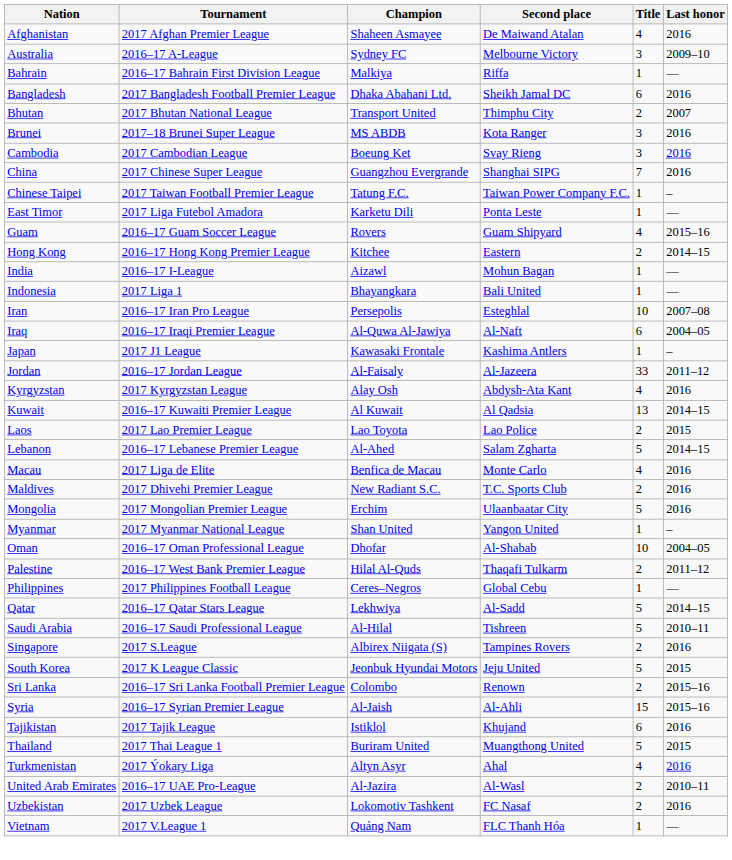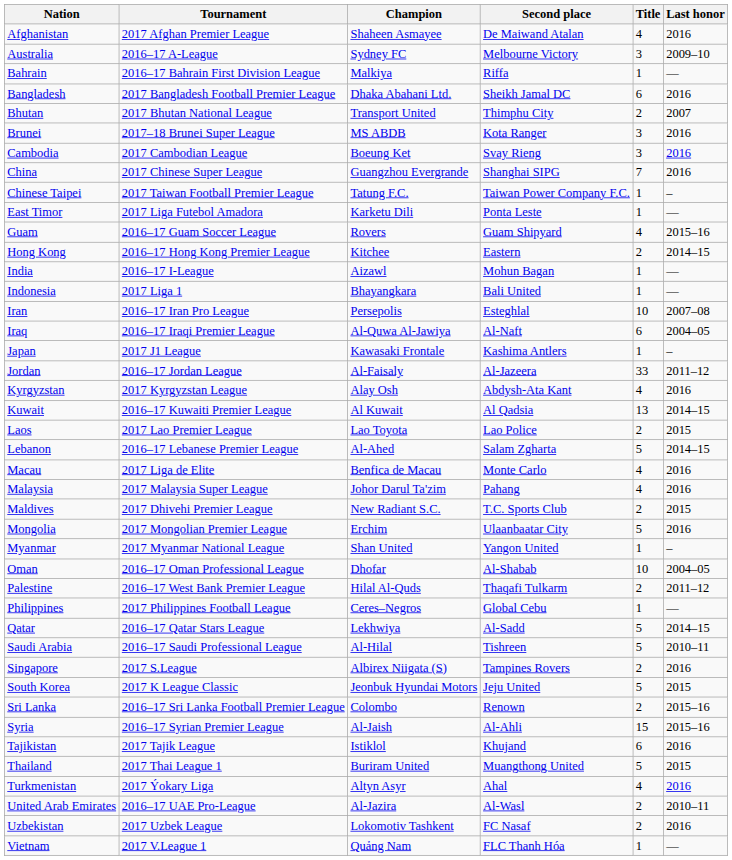 <table class="wikitable sortable">
 <tr>
 <th>Nation</th>
 <th>Tournament</th>
 <th>Champion</th>
 <th>Second place</th>
 <th data-sort-type="number">Title</th>
 <th>Last honor</th>
 </tr>
 <tr>
 <td> <a href='#'>Afghanistan</a></td>
 <td><a href='#'>2017 Afghan Premier League</a></td>
 <td><a href='#'>Shaheen Asmayee</a></td>
 <td><a href='#'>De Maiwand Atalan</a></td>
 <td>4</td>
 <td>2016</td>
 </tr>
 <tr>
 <td> <a href='#'>Australia</a></td>
 <td><a href='#'>2016–17 A-League</a></td>
 <td><a href='#'>Sydney FC</a></td>
 <td><a href='#'>Melbourne Victory</a></td>
 <td>3</td>
 <td>2009–10</td>
 </tr>
 <tr>
 <td> <a href='#'>Bahrain</a></td>
 <td><a href='#'>2016–17 Bahrain First Division League</a></td>
 <td><a href='#'>Malkiya</a></td>
 <td><a href='#'>Riffa</a></td>
 <td>1</td>
 <td>—</td>
 </tr>
 <tr>
 <td> <a href='#'>Bangladesh</a></td>
 <td><a href='#'>2017 Bangladesh Football Premier League</a></td>
 <td><a href='#'>Dhaka Abahani Ltd.</a></td>
 <td><a href='#'>Sheikh Jamal DC</a></td>
 <td>6</td>
 <td>2016</td>
 </tr>
 <tr>
 <td> <a href='#'>Bhutan</a></td>
 <td><a href='#'>2017 Bhutan National League</a></td>
 <td><a href='#'>Transport United</a></td>
 <td><a href='#'>Thimphu City</a></td>
 <td>2</td>
 <td>2007</td>
 </tr>
 <tr>
 <td> <a href='#'>Brunei</a></td>
 <td><a href='#'>2017–18 Brunei Super League</a></td>
 <td><a href='#'>MS ABDB</a></td>
 <td><a href='#'>Kota Ranger</a></td>
 <td>3</td>
 <td>2016</td>
 </tr>
 <tr>
 <td> <a href='#'>Cambodia</a></td>
 <td><a href='#'>2017 Cambodian League</a></td>
 <td><a href='#'>Boeung Ket</a></td>
 <td><a href='#'>Svay Rieng</a></td>
 <td>3</td>
 <td><a href='#'>2016</a></td>
 </tr>
 <tr>
 <td> <a href='#'>China</a></td>
 <td><a href='#'>2017 Chinese Super League</a></td>
 <td><a href='#'>Guangzhou Evergrande</a></td>
 <td><a href='#'>Shanghai SIPG</a></td>
 <td>7</td>
 <td>2016</td>
 </tr>
 <tr>
 <td> <a href='#'>Chinese Taipei</a></td>
 <td><a href='#'>2017 Taiwan Football Premier League</a></td>
 <td><a href='#'>Tatung F.C.</a></td>
 <td><a href='#'>Taiwan Power Company F.C.</a></td>
 <td>1</td>
 <td>–</td>
 </tr>
 <tr>
 <td> <a href='#'>East Timor</a></td>
 <td><a href='#'>2017 Liga Futebol Amadora</a></td>
 <td><a href='#'>Karketu Dili</a></td>
 <td><a href='#'>Ponta Leste</a></td>
 <td>1</td>
 <td>—</td>
 </tr>
 <tr>
 <td> <a href='#'>Guam</a></td>
 <td><a href='#'>2016–17 Guam Soccer League</a></td>
 <td><a href='#'>Rovers</a></td>
 <td><a href='#'>Guam Shipyard</a></td>
 <td>4</td>
 <td>2015–16</td>
 </tr>
 <tr>
 <td> <a href='#'>Hong Kong</a></td>
 <td><a href='#'>2016–17 Hong Kong Premier League</a></td>
 <td><a href='#'>Kitchee</a></td>
 <td><a href='#'>Eastern</a></td>
 <td>2</td>
 <td>2014–15</td>
 </tr>
 <tr>
 <td> <a href='#'>India</a></td>
 <td><a href='#'>2016–17 I-League</a></td>
 <td><a href='#'>Aizawl</a></td>
 <td><a href='#'>Mohun Bagan</a></td>
 <td>1</td>
 <td>—</td>
 </tr>
 <tr>
 <td> <a href='#'>Indonesia</a></td>
 <td><a href='#'>2017 Liga 1</a></td>
 <td><a href='#'>Bhayangkara</a></td>
 <td><a href='#'>Bali United</a></td>
 <td>1</td>
 <td>—</td>
 </tr>
 <tr>
 <td> <a href='#'>Iran</a></td>
 <td><a href='#'>2016–17 Iran Pro League</a></td>
 <td><a href='#'>Persepolis</a></td>
 <td><a href='#'>Esteghlal</a></td>
 <td>10</td>
 <td>2007–08</td>
 </tr>
 <tr>
 <td> <a href='#'>Iraq</a></td>
 <td><a href='#'>2016–17 Iraqi Premier League</a></td>
 <td><a href='#'>Al-Quwa Al-Jawiya</a></td>
 <td><a href='#'>Al-Naft</a></td>
 <td>6</td>
 <td>2004–05</td>
 </tr>
 <tr>
 <td> <a href='#'>Japan</a></td>
 <td><a href='#'>2017 J1 League</a></td>
 <td><a href='#'>Kawasaki Frontale</a></td>
 <td><a href='#'>Kashima Antlers</a></td>
 <td>1</td>
 <td>–</td>
 </tr>
 <tr>
 <td> <a href='#'>Jordan</a></td>
 <td><a href='#'>2016–17 Jordan League</a></td>
 <td><a href='#'>Al-Faisaly</a></td>
 <td><a href='#'>Al-Jazeera</a></td>
 <td>33</td>
 <td>2011–12</td>
 </tr>
 <tr>
 <td> <a href='#'>Kyrgyzstan</a></td>
 <td><a href='#'>2017 Kyrgyzstan League</a></td>
 <td><a href='#'>Alay Osh</a></td>
 <td><a href='#'>Abdysh-Ata Kant</a></td>
 <td>4</td>
 <td>2016</td>
 </tr>
 <tr>
 <td> <a href='#'>Kuwait</a></td>
 <td><a href='#'>2016–17 Kuwaiti Premier League</a></td>
 <td><a href='#'>Al Kuwait</a></td>
 <td><a href='#'>Al Qadsia</a></td>
 <td>13</td>
 <td>2014–15</td>
 </tr>
 <tr>
 <td> <a href='#'>Laos</a></td>
 <td><a href='#'>2017 Lao Premier League</a></td>
 <td><a href='#'>Lao Toyota</a></td>
 <td><a href='#'>Lao Police</a></td>
 <td>2</td>
 <td>2015</td>
 </tr>
 <tr>
 <td> <a href='#'>Lebanon</a></td>
 <td><a href='#'>2016–17 Lebanese Premier League</a></td>
 <td><a href='#'>Al-Ahed</a></td>
 <td><a href='#'>Salam Zgharta</a></td>
 <td>5</td>
 <td>2014–15</td>
 </tr>
 <tr>
 <td> <a href='#'>Macau</a></td>
 <td><a href='#'>2017 Liga de Elite</a></td>
 <td><a href='#'>Benfica de Macau</a></td>
 <td><a href='#'>Monte Carlo</a></td>
 <td>4</td>
 <td>2016</td>
 </tr>
 <tr>
+<td> <a href='#'>Malaysia</a></td>
+<td><a href='#'>2017 Malaysia Super League</a></td>
+<td><a href='#'>Johor Darul Ta'zim</a></td>
+<td><a href='#'>Pahang</a></td>
+<td>4</td>
+<td>2016</td>
+</tr>
+<tr>
 <td> <a href='#'>Maldives</a></td>
 <td><a href='#'>2017 Dhivehi Premier League</a></td>
 <td><a href='#'>New Radiant S.C.</a></td>
 <td><a href='#'>T.C. Sports Club</a></td>
 <td>2</td>
-<td>2016</td>
+<td>2015</td>
 </tr>
 <tr>
 <td> <a href='#'>Mongolia</a></td>
 <td><a href='#'>2017 Mongolian Premier League</a></td>
 <td><a href='#'>Erchim</a></td>
 <td><a href='#'>Ulaanbaatar City</a></td>
 <td>5</td>
 <td>2016</td>
 </tr>
 <tr>
 <td> <a href='#'>Myanmar</a></td>
 <td><a href='#'>2017 Myanmar National League</a></td>
 <td><a href='#'>Shan United</a></td>
 <td><a href='#'>Yangon United</a></td>
 <td>1</td>
 <td>–</td>
 </tr>
 <tr>
 <td> <a href='#'>Oman</a></td>
 <td><a href='#'>2016–17 Oman Professional League</a></td>
 <td><a href='#'>Dhofar</a></td>
 <td><a href='#'>Al-Shabab</a></td>
 <td>10</td>
 <td>2004–05</td>
 </tr>
 <tr>
 <td> <a href='#'>Palestine</a></td>
 <td><a href='#'>2016–17 West Bank Premier League</a></td>
 <td><a href='#'>Hilal Al-Quds</a></td>
 <td><a href='#'>Thaqafi Tulkarm</a></td>
 <td>2</td>
 <td>2011–12</td>
 </tr>
 <tr>
 <td> <a href='#'>Philippines</a></td>
 <td><a href='#'>2017 Philippines Football League</a></td>
 <td><a href='#'>Ceres–Negros</a></td>
 <td><a href='#'>Global Cebu</a></td>
 <td>1</td>
 <td>—</td>
 </tr>
 <tr>
 <td> <a href='#'>Qatar</a></td>
 <td><a href='#'>2016–17 Qatar Stars League</a></td>
 <td><a href='#'>Lekhwiya</a></td>
 <td><a href='#'>Al-Sadd</a></td>
 <td>5</td>
 <td>2014–15</td>
 </tr>
 <tr>
 <td> <a href='#'>Saudi Arabia</a></td>
 <td><a href='#'>2016–17 Saudi Professional League</a></td>
 <td><a href='#'>Al-Hilal</a></td>
 <td><a href='#'>Tishreen</a></td>
 <td>5</td>
 <td>2010–11</td>
 </tr>
 <tr>
 <td> <a href='#'>Singapore</a></td>
 <td><a href='#'>2017 S.League</a></td>
 <td><a href='#'>Albirex Niigata (S)</a></td>
 <td><a href='#'>Tampines Rovers</a></td>
 <td>2</td>
 <td>2016</td>
 </tr>
 <tr>
 <td> <a href='#'>South Korea</a></td>
 <td><a href='#'>2017 K League Classic</a></td>
 <td><a href='#'>Jeonbuk Hyundai Motors</a></td>
 <td><a href='#'>Jeju United</a></td>
 <td>5</td>
 <td>2015</td>
 </tr>
 <tr>
 <td> <a href='#'>Sri Lanka</a></td>
 <td><a href='#'>2016–17 Sri Lanka Football Premier League</a></td>
 <td><a href='#'>Colombo</a></td>
 <td><a href='#'>Renown</a></td>
 <td>2</td>
 <td>2015–16</td>
 </tr>
 <tr>
 <td> <a href='#'>Syria</a></td>
 <td><a href='#'>2016–17 Syrian Premier League</a></td>
 <td><a href='#'>Al-Jaish</a></td>
 <td><a href='#'>Al-Ahli</a></td>
 <td>15</td>
 <td>2015–16</td>
 </tr>
 <tr>
 <td> <a href='#'>Tajikistan</a></td>
 <td><a href='#'>2017 Tajik League</a></td>
 <td><a href='#'>Istiklol</a></td>
 <td><a href='#'>Khujand</a></td>
 <td>6</td>
 <td>2016</td>
 </tr>
 <tr>
 <td> <a href='#'>Thailand</a></td>
 <td><a href='#'>2017 Thai League 1</a></td>
 <td><a href='#'>Buriram United</a></td>
 <td><a href='#'>Muangthong United</a></td>
 <td>5</td>
 <td>2015</td>
 </tr>
 <tr>
 <td> <a href='#'>Turkmenistan</a></td>
 <td><a href='#'>2017 Ýokary Liga</a></td>
 <td><a href='#'>Altyn Asyr</a></td>
 <td><a href='#'>Ahal</a></td>
 <td>4</td>
 <td><a href='#'>2016</a></td>
 </tr>
 <tr>
 <td> <a href='#'>United Arab Emirates</a></td>
 <td><a href='#'>2016–17 UAE Pro-League</a></td>
 <td><a href='#'>Al-Jazira</a></td>
 <td><a href='#'>Al-Wasl</a></td>
 <td>2</td>
 <td>2010–11</td>
 </tr>
 <tr>
 <td> <a href='#'>Uzbekistan</a></td>
 <td><a href='#'>2017 Uzbek League</a></td>
 <td><a href='#'>Lokomotiv Tashkent</a></td>
 <td><a href='#'>FC Nasaf</a></td>
 <td>2</td>
 <td>2016</td>
 </tr>
 <tr>
 <td> <a href='#'>Vietnam</a></td>
 <td><a href='#'>2017 V.League 1</a></td>
 <td><a href='#'>Quảng Nam</a></td>
 <td><a href='#'>FLC Thanh Hóa</a></td>
 <td>1</td>
 <td>—</td>
 </tr>
 </table>
